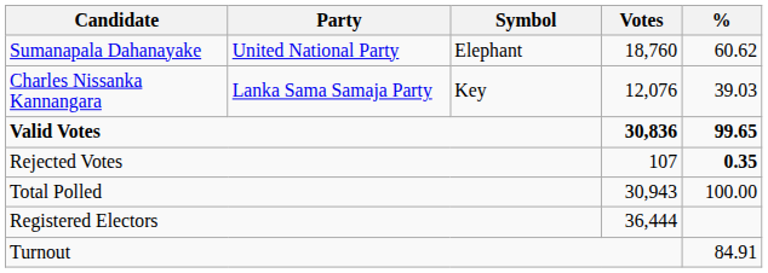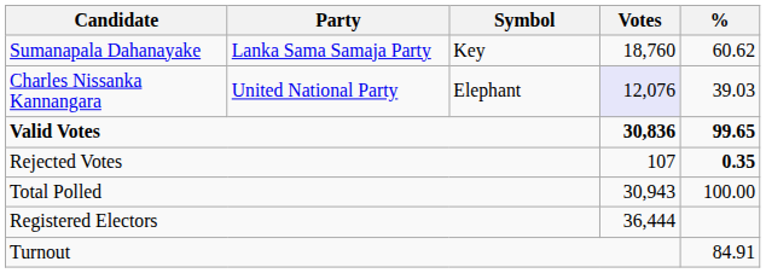 <table class="wikitable" border="1" style="text-align:right;">
 <tr>
 <th align=left width="180">Candidate</th>
 <th align=left width="180">Party</th>
 <th align=left width="120">Symbol</th>
 <th align=left width="60">Votes</th>
 <th align=left width="60">%</th>
 </tr>
 <tr>
 <td align=left><a href='#'>Sumanapala Dahanayake</a></td>
-<td align=left><a href='#'>United National Party</a></td>
-<td align=left>Elephant</td>
+<td align=left><a href='#'>Lanka Sama Samaja Party</a></td>
+<td align=left>Key</td>
 <td align=right>18,760</td>
 <td align=right>60.62</td>
 </tr>
 <tr>
 <td align=left><a href='#'>Charles Nissanka Kannangara</a></td>
-<td align=left><a href='#'>Lanka Sama Samaja Party</a></td>
-<td align=left>Key</td>
-<td align=right>12,076</td>
+<td align=left><a href='#'>United National Party</a></td>
+<td align=left>Elephant</td>
+<td align=right style="background: lavender;">12,076</td>
 <td align=right>39.03</td>
 </tr>
 <tr>
 <td align=left colspan=3><strong>Valid Votes</strong></td>
 <td align=right><strong>30,836</strong></td>
 <td align=right><strong>99.65</strong></td>
 </tr>
 <tr>
 <td align=left colspan=3>Rejected Votes</td>
 <td align=right>107</td>
 <td align=right><strong>0.35</strong></td>
 </tr>
 <tr>
 <td align=left colspan=3>Total Polled</td>
 <td align=right>30,943</td>
 <td align=right>100.00</td>
 </tr>
 <tr>
 <td align=left colspan=3>Registered Electors</td>
 <td align=right>36,444</td>
 <td></td>
 </tr>
 <tr>
 <td align=left colspan=4>Turnout</td>
 <td align=right>84.91</td>
 </tr>
 </table>
